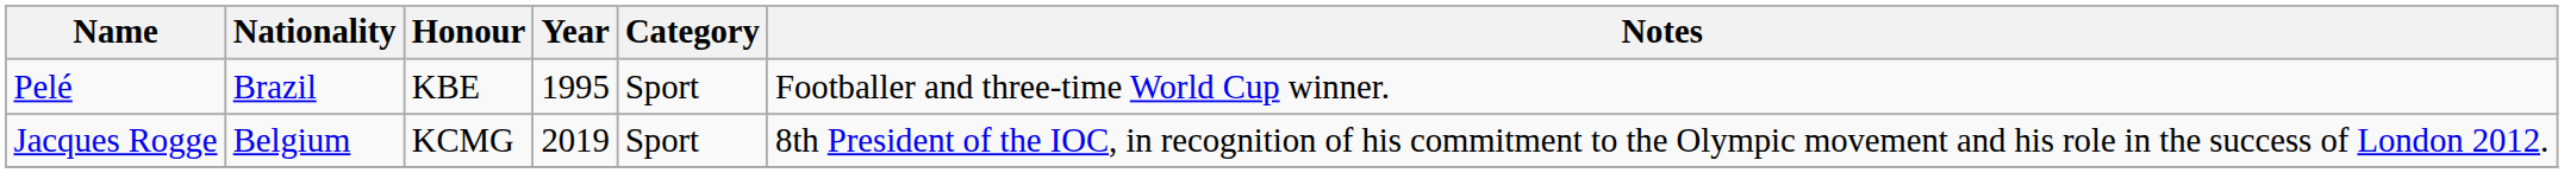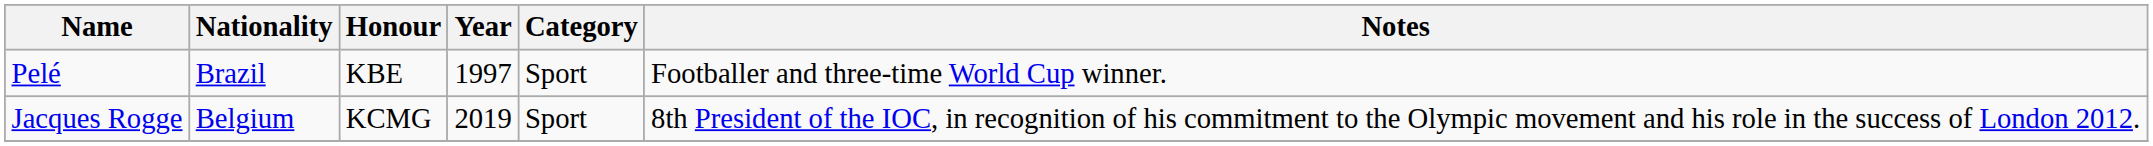 <table class="wikitable sortable">
 <tr>
 <th>Name</th>
 <th>Nationality</th>
 <th>Honour</th>
 <th>Year</th>
 <th>Category</th>
 <th class="unsortable">Notes</th>
 </tr>
 <tr>
 <td><a href='#'>Pelé</a></td>
 <td><a href='#'>Brazil</a></td>
 <td>KBE</td>
-<td>1995</td>
+<td>1997</td>
 <td>Sport</td>
 <td>Footballer and three-time <a href='#'>World Cup</a> winner.</td>
 </tr>
 <tr>
 <td><a href='#'>Jacques Rogge</a></td>
 <td><a href='#'>Belgium</a></td>
 <td>KCMG</td>
 <td>2019</td>
 <td>Sport</td>
 <td>8th <a href='#'>President of the IOC</a>, in recognition of his commitment to the Olympic movement and his role in the success of <a href='#'>London 2012</a>.</td>
 </tr>
 <tr>
 </tr>
 </table>
